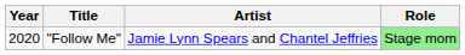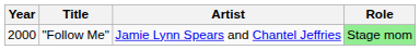 <table class="wikitable">
 <tr>
 <th>Year</th>
 <th>Title</th>
 <th>Artist</th>
 <th>Role</th>
 </tr>
 <tr>
-<td>2020</td>
+<td>2000</td>
 <td>"Follow Me"</td>
 <td><a href='#'>Jamie Lynn Spears</a> and <a href='#'>Chantel Jeffries</a></td>
 <td style="background: lightgreen;">Stage mom</td>
 </tr>
 </table>
